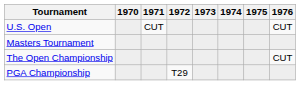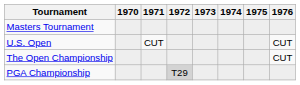 <table class="wikitable" style="font-size:95%;text-align:center;">
 <tr>
 <th>Tournament</th>
 <th>1970</th>
 <th>1971</th>
 <th>1972</th>
 <th>1973</th>
 <th>1974</th>
 <th>1975</th>
 <th>1976</th>
 </tr>
 <tr>
+<td align=left><a href='#'>Masters Tournament</a></td>
+<td style="background:#eeeeee;"></td>
+<td style="background:#eeeeee;"></td>
+<td style="background:#eeeeee;"></td>
+<td style="background:#eeeeee;"></td>
+<td style="background:#eeeeee;"></td>
+<td style="background:#eeeeee;"></td>
+<td style="background:#eeeeee;"></td>
+</tr>
+<tr>
 <td align=left><a href='#'>U.S. Open</a></td>
 <td style="background:#eeeeee;"></td>
 <td>CUT</td>
 <td style="background:#eeeeee;"></td>
 <td style="background:#eeeeee;"></td>
 <td style="background:#eeeeee;"></td>
 <td style="background:#eeeeee;"></td>
 <td>CUT</td>
-</tr>
-<tr>
-<td align=left><a href='#'>Masters Tournament</a></td>
-<td style="background:#eeeeee;"></td>
-<td style="background:#eeeeee;"></td>
-<td style="background:#eeeeee;"></td>
-<td style="background:#eeeeee;"></td>
-<td style="background:#eeeeee;"></td>
-<td style="background:#eeeeee;"></td>
-<td style="background:#eeeeee;"></td>
 </tr>
 <tr>
 <td align=left><a href='#'>The Open Championship</a></td>
 <td style="background:#eeeeee;"></td>
 <td style="background:#eeeeee;"></td>
 <td style="background:#eeeeee;"></td>
 <td style="background:#eeeeee;"></td>
 <td style="background:#eeeeee;"></td>
 <td style="background:#eeeeee;"></td>
 <td>CUT</td>
 </tr>
 <tr>
 <td align=left><a href='#'>PGA Championship</a></td>
 <td style="background:#eeeeee;"></td>
 <td style="background:#eeeeee;"></td>
-<td>T29</td>
+<td style="background: lightgrey;">T29</td>
 <td style="background:#eeeeee;"></td>
 <td style="background:#eeeeee;"></td>
 <td style="background:#eeeeee;"></td>
 <td style="background:#eeeeee;"></td>
 </tr>
 </table>
